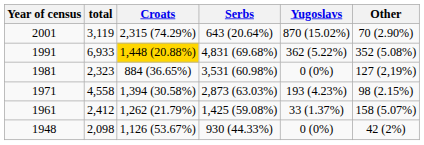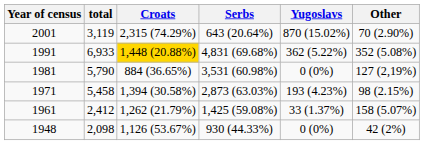 <table class="wikitable" style="; text-align: center;">
 <tr>
 <th>Year of census</th>
 <th>total</th>
 <th><a href='#'>Croats</a></th>
 <th><a href='#'>Serbs</a></th>
 <th><a href='#'>Yugoslavs</a></th>
 <th>Other</th>
 </tr>
 <tr>
 <td align=center>2001</td>
 <td>3,119</td>
 <td>2,315 (74.29%)</td>
 <td>643 (20.64%)</td>
 <td>870 (15.02%)</td>
 <td>70 (2.90%)</td>
 </tr>
 <tr>
 <td align=center>1991</td>
 <td>6,933</td>
 <td style="background: gold;">1,448 (20.88%)</td>
 <td>4,831 (69.68%)</td>
 <td>362 (5.22%)</td>
 <td>352 (5.08%)</td>
 </tr>
 <tr>
 <td align=center>1981</td>
-<td>2,323</td>
+<td>5,790</td>
 <td>884 (36.65%)</td>
 <td>3,531 (60.98%)</td>
 <td>0 (0%)</td>
 <td>127 (2,19%)</td>
 </tr>
 <tr>
 <td align=center>1971</td>
-<td>4,558</td>
+<td>5,458</td>
 <td>1,394 (30.58%)</td>
 <td>2,873 (63.03%)</td>
 <td>193 (4.23%)</td>
 <td>98 (2.15%)</td>
 </tr>
 <tr>
 <td align=center>1961</td>
 <td>2,412</td>
 <td>1,262 (21.79%)</td>
 <td>1,425 (59.08%)</td>
 <td>33 (1.37%)</td>
 <td>158 (5.07%)</td>
 </tr>
 <tr>
 <td align=center>1948</td>
 <td>2,098</td>
 <td>1,126 (53.67%)</td>
 <td>930 (44.33%)</td>
 <td>0 (0%)</td>
 <td>42 (2%)</td>
 </tr>
 </table>
